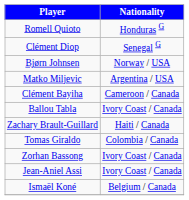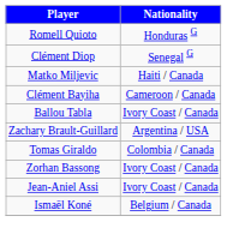 <table class="wikitable" style="text-align:center; margin-left:1em; font-size:85%;">
 <tr>
 <th style="background:#00f; color:white; text-align:center;">Player</th>
 <th style="background:#00f; color:white; text-align:center;">Nationality</th>
 </tr>
 <tr>
 <td><a href='#'>Romell Quioto</a></td>
 <td> <a href='#'>Honduras</a> <sup><a href='#'>G</a></sup></td>
 </tr>
 <tr>
 <td><a href='#'>Clément Diop</a></td>
 <td> <a href='#'>Senegal</a> <sup><a href='#'>G</a></sup></td>
 </tr>
 <tr>
-<td><a href='#'>Bjørn Johnsen</a></td>
-<td> <a href='#'>Norway</a> /  <a href='#'>USA</a></td>
-</tr>
-<tr>
 <td><a href='#'>Matko Miljevic</a></td>
-<td> <a href='#'>Argentina</a> /  <a href='#'>USA</a></td>
+<td> <a href='#'>Haiti</a> /  <a href='#'>Canada</a></td>
 </tr>
 <tr>
 <td><a href='#'>Clément Bayiha</a></td>
 <td> <a href='#'>Cameroon</a> /  <a href='#'>Canada</a></td>
 </tr>
 <tr>
 <td><a href='#'>Ballou Tabla</a></td>
 <td> <a href='#'>Ivory Coast</a> /  <a href='#'>Canada</a></td>
 </tr>
 <tr>
 <td><a href='#'>Zachary Brault-Guillard</a></td>
-<td> <a href='#'>Haiti</a> /  <a href='#'>Canada</a></td>
+<td> <a href='#'>Argentina</a> /  <a href='#'>USA</a></td>
 </tr>
 <tr>
 <td><a href='#'>Tomas Giraldo</a></td>
 <td> <a href='#'>Colombia</a> /  <a href='#'>Canada</a></td>
 </tr>
 <tr>
 <td><a href='#'>Zorhan Bassong</a></td>
 <td> <a href='#'>Ivory Coast</a> /  <a href='#'>Canada</a></td>
 </tr>
 <tr>
 <td><a href='#'>Jean-Aniel Assi</a></td>
 <td> <a href='#'>Ivory Coast</a> /  <a href='#'>Canada</a></td>
 </tr>
 <tr>
 <td><a href='#'>Ismaël Koné</a></td>
 <td> <a href='#'>Belgium</a> /  <a href='#'>Canada</a></td>
 </tr>
 <tr>
 </tr>
 </table>
